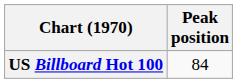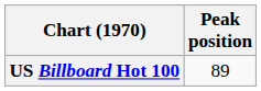 <table class="wikitable sortable plainrowheaders" style="text-align:center">
 <tr>
 <th>Chart (1970)</th>
 <th>Peak<br>position</th>
 </tr>
 <tr>
 <th scope="row">US <a href='#'><em>Billboard</em> Hot 100</a></th>
-<td>84</td>
+<td>89</td>
 </tr>
 </table>
